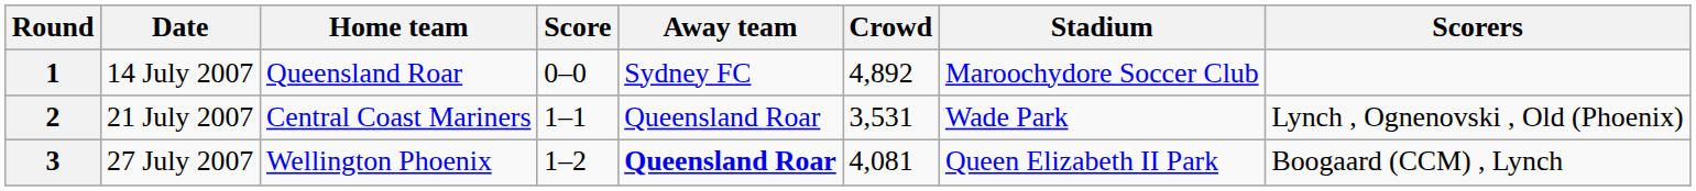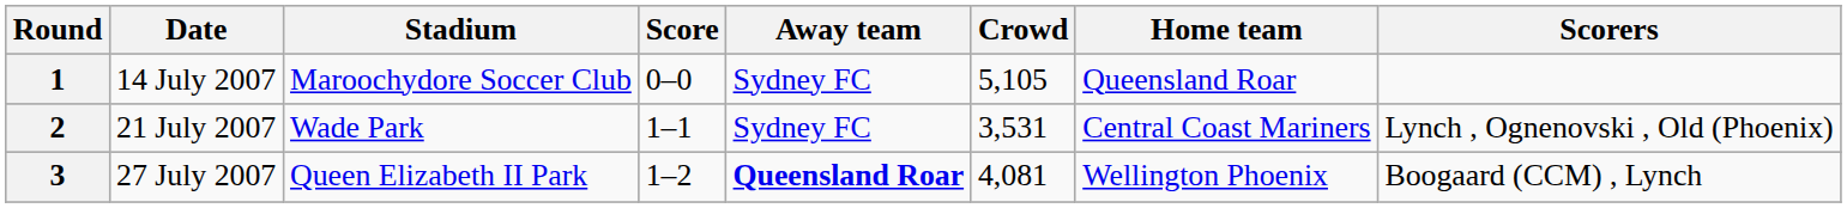 <table class="wikitable">
 <tr>
 <th scope=col>Round</th>
 <th scope=col>Date</th>
-<th scope=col>Home team</th>
+<th scope=col>Stadium</th>
 <th scope=col>Score</th>
 <th scope=col>Away team</th>
 <th scope=col>Crowd</th>
-<th scope=col>Stadium</th>
+<th scope=col>Home team</th>
 <th scope=col>Scorers</th>
 </tr>
 <tr>
 <th>1</th>
 <td>14 July 2007</td>
-<td><a href='#'>Queensland Roar</a></td>
+<td><a href='#'>Maroochydore Soccer Club</a></td>
 <td>0–0</td>
 <td><a href='#'>Sydney FC</a></td>
-<td>4,892</td>
-<td><a href='#'>Maroochydore Soccer Club</a></td>
+<td>5,105</td>
+<td><a href='#'>Queensland Roar</a></td>
 <td></td>
 </tr>
 <tr>
 <th>2</th>
 <td>21 July 2007</td>
+<td><a href='#'>Wade Park</a></td>
+<td>1–1</td>
+<td><a href='#'>Sydney FC</a></td>
+<td>3,531</td>
 <td><a href='#'>Central Coast Mariners</a></td>
-<td>1–1</td>
-<td><a href='#'>Queensland Roar</a></td>
-<td>3,531</td>
-<td><a href='#'>Wade Park</a></td>
 <td>Lynch , Ognenovski , Old (Phoenix) </td>
 </tr>
 <tr>
 <th>3</th>
 <td>27 July 2007</td>
-<td><a href='#'>Wellington Phoenix</a></td>
+<td><a href='#'>Queen Elizabeth II Park</a></td>
 <td>1–2</td>
 <td><strong><a href='#'>Queensland Roar</a></strong></td>
 <td>4,081</td>
-<td><a href='#'>Queen Elizabeth II Park</a></td>
+<td><a href='#'>Wellington Phoenix</a></td>
 <td>Boogaard (CCM) , Lynch </td>
 </tr>
 </table>
